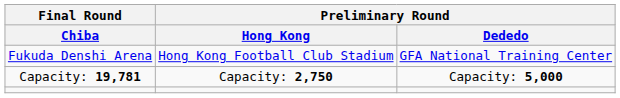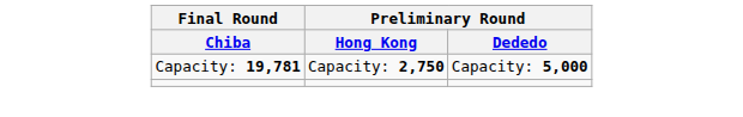 <table class="wikitable" style="margin:1em auto; text-align:center">
 <tr>
 <th>Final Round</th>
 <th colspan=2>Preliminary Round</th>
 </tr>
 <tr>
 <th> <a href='#'>Chiba</a></th>
 <th> <a href='#'>Hong Kong</a></th>
 <th> <a href='#'>Dededo</a></th>
-</tr>
-<tr>
-<td><a href='#'>Fukuda Denshi Arena</a></td>
-<td><a href='#'>Hong Kong Football Club Stadium</a></td>
-<td><a href='#'>GFA National Training Center</a></td>
 </tr>
 <tr>
 <td>Capacity: <strong>19,781</strong></td>
 <td>Capacity: <strong>2,750</strong></td>
 <td>Capacity: <strong>5,000</strong></td>
 </tr>
 <tr>
 <td></td>
 <td></td>
 <td></td>
 </tr>
 </table>
